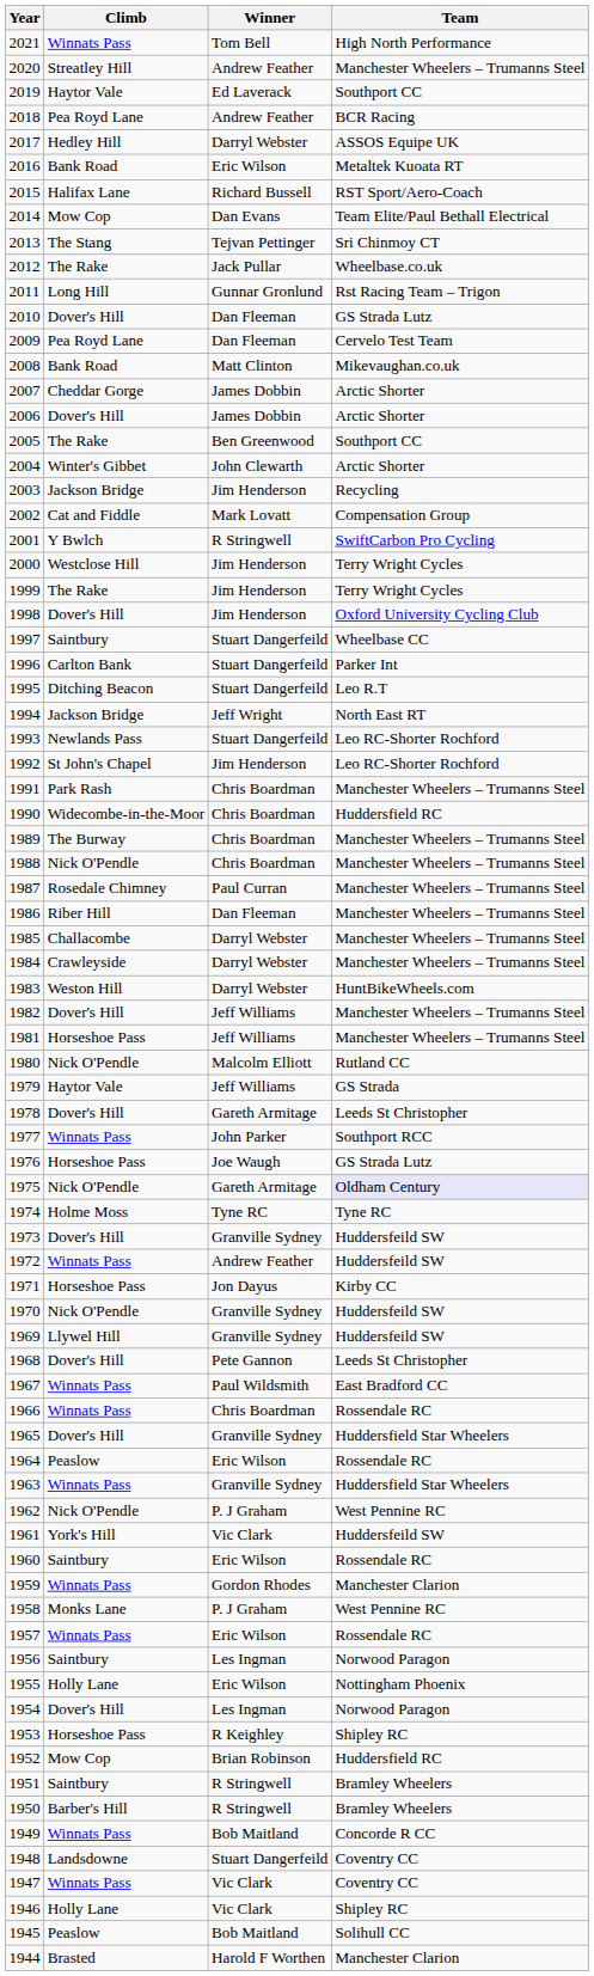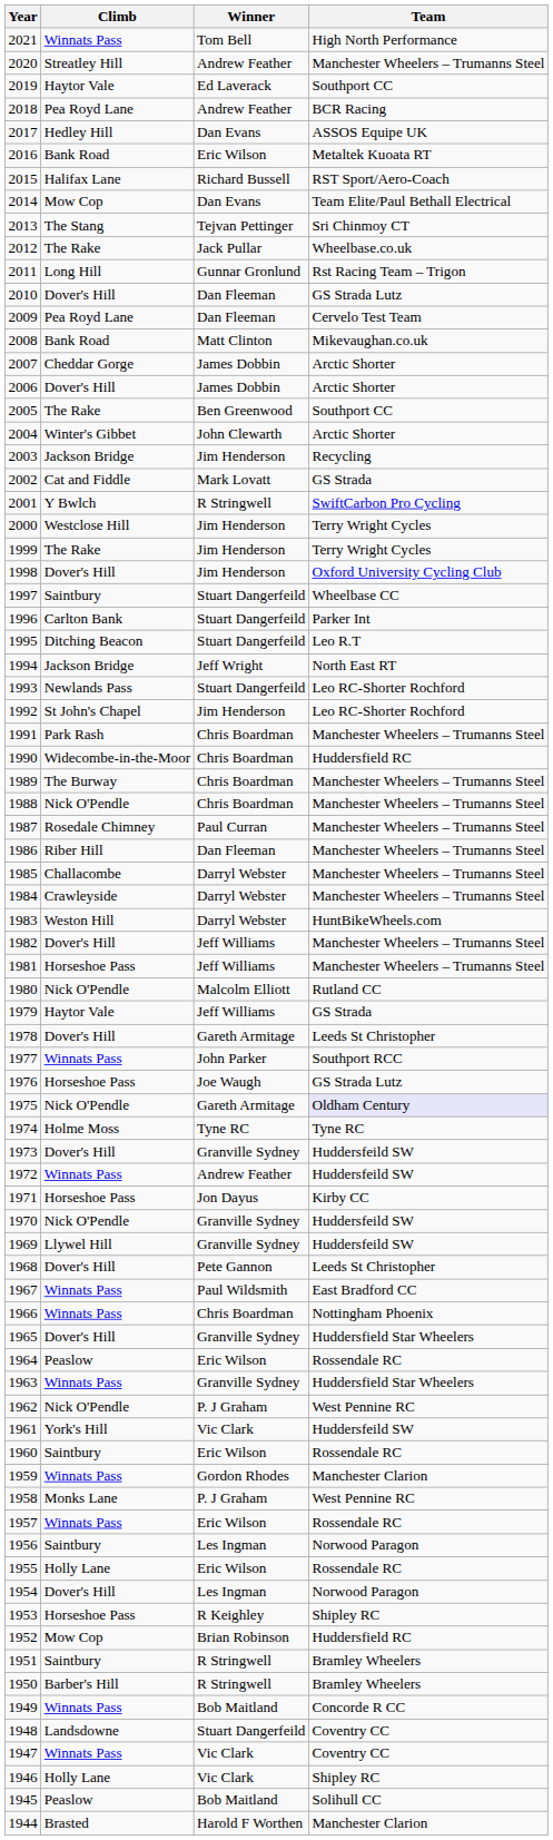 <table class="wikitable">
 <tr>
 <th>Year</th>
 <th>Climb</th>
 <th>Winner</th>
 <th>Team</th>
 </tr>
 <tr>
 <td>2021</td>
 <td><a href='#'>Winnats Pass</a></td>
 <td>Tom Bell</td>
 <td>High North Performance</td>
 </tr>
 <tr>
 <td>2020</td>
 <td>Streatley Hill</td>
 <td>Andrew Feather</td>
 <td>Manchester Wheelers – Trumanns Steel</td>
 </tr>
 <tr>
 <td>2019</td>
 <td>Haytor Vale</td>
 <td>Ed Laverack</td>
 <td>Southport CC</td>
 </tr>
 <tr>
 <td>2018</td>
 <td>Pea Royd Lane</td>
 <td>Andrew Feather</td>
 <td>BCR Racing</td>
 </tr>
 <tr>
 <td>2017</td>
 <td>Hedley Hill</td>
-<td>Darryl Webster</td>
+<td>Dan Evans</td>
 <td>ASSOS Equipe UK</td>
 </tr>
 <tr>
 <td>2016</td>
 <td>Bank Road</td>
 <td>Eric Wilson</td>
 <td>Metaltek Kuoata RT</td>
 </tr>
 <tr>
 <td>2015</td>
 <td>Halifax Lane</td>
 <td>Richard Bussell</td>
 <td>RST Sport/Aero-Coach</td>
 </tr>
 <tr>
 <td>2014</td>
 <td>Mow Cop</td>
 <td>Dan Evans</td>
 <td>Team Elite/Paul Bethall Electrical</td>
 </tr>
 <tr>
 <td>2013</td>
 <td>The Stang</td>
 <td>Tejvan Pettinger</td>
 <td>Sri Chinmoy CT</td>
 </tr>
 <tr>
 <td>2012</td>
 <td>The Rake</td>
 <td>Jack Pullar</td>
 <td>Wheelbase.co.uk</td>
 </tr>
 <tr>
 <td>2011</td>
 <td>Long Hill</td>
 <td>Gunnar Gronlund</td>
 <td>Rst Racing Team – Trigon</td>
 </tr>
 <tr>
 <td>2010</td>
 <td>Dover's Hill</td>
 <td>Dan Fleeman</td>
 <td>GS Strada Lutz</td>
 </tr>
 <tr>
 <td>2009</td>
 <td>Pea Royd Lane</td>
 <td>Dan Fleeman</td>
 <td>Cervelo Test Team</td>
 </tr>
 <tr>
 <td>2008</td>
 <td>Bank Road</td>
 <td>Matt Clinton</td>
 <td>Mikevaughan.co.uk</td>
 </tr>
 <tr>
 <td>2007</td>
 <td>Cheddar Gorge</td>
 <td>James Dobbin</td>
 <td>Arctic Shorter</td>
 </tr>
 <tr>
 <td>2006</td>
 <td>Dover's Hill</td>
 <td>James Dobbin</td>
 <td>Arctic Shorter</td>
 </tr>
 <tr>
 <td>2005</td>
 <td>The Rake</td>
 <td>Ben Greenwood</td>
 <td>Southport CC</td>
 </tr>
 <tr>
 <td>2004</td>
 <td>Winter's Gibbet</td>
 <td>John Clewarth</td>
 <td>Arctic Shorter</td>
 </tr>
 <tr>
 <td>2003</td>
 <td>Jackson Bridge</td>
 <td>Jim Henderson</td>
 <td>Recycling</td>
 </tr>
 <tr>
 <td>2002</td>
 <td>Cat and Fiddle</td>
 <td>Mark Lovatt</td>
-<td>Compensation Group</td>
+<td>GS Strada</td>
 </tr>
 <tr>
 <td>2001</td>
 <td>Y Bwlch</td>
 <td>R Stringwell</td>
 <td><a href='#'>SwiftCarbon Pro Cycling</a></td>
 </tr>
 <tr>
 <td>2000</td>
 <td>Westclose Hill</td>
 <td>Jim Henderson</td>
 <td>Terry Wright Cycles</td>
 </tr>
 <tr>
 <td>1999</td>
 <td>The Rake</td>
 <td>Jim Henderson</td>
 <td>Terry Wright Cycles</td>
 </tr>
 <tr>
 <td>1998</td>
 <td>Dover's Hill</td>
 <td>Jim Henderson</td>
 <td><a href='#'>Oxford University Cycling Club</a></td>
 </tr>
 <tr>
 <td>1997</td>
 <td>Saintbury</td>
 <td>Stuart Dangerfeild</td>
 <td>Wheelbase CC</td>
 </tr>
 <tr>
 <td>1996</td>
 <td>Carlton Bank</td>
 <td>Stuart Dangerfeild</td>
 <td>Parker Int</td>
 </tr>
 <tr>
 <td>1995</td>
 <td>Ditching Beacon</td>
 <td>Stuart Dangerfeild</td>
 <td>Leo R.T</td>
 </tr>
 <tr>
 <td>1994</td>
 <td>Jackson Bridge</td>
 <td>Jeff Wright</td>
 <td>North East RT</td>
 </tr>
 <tr>
 <td>1993</td>
 <td>Newlands Pass</td>
 <td>Stuart Dangerfeild</td>
 <td>Leo RC-Shorter Rochford</td>
 </tr>
 <tr>
 <td>1992</td>
 <td>St John's Chapel</td>
 <td>Jim Henderson</td>
 <td>Leo RC-Shorter Rochford</td>
 </tr>
 <tr>
 <td>1991</td>
 <td>Park Rash</td>
 <td>Chris Boardman</td>
 <td>Manchester Wheelers – Trumanns Steel</td>
 </tr>
 <tr>
 <td>1990</td>
 <td>Widecombe-in-the-Moor</td>
 <td>Chris Boardman</td>
 <td>Huddersfield RC</td>
 </tr>
 <tr>
 <td>1989</td>
 <td>The Burway</td>
 <td>Chris Boardman</td>
 <td>Manchester Wheelers – Trumanns Steel</td>
 </tr>
 <tr>
 <td>1988</td>
 <td>Nick O'Pendle</td>
 <td>Chris Boardman</td>
 <td>Manchester Wheelers – Trumanns Steel</td>
 </tr>
 <tr>
 <td>1987</td>
 <td>Rosedale Chimney</td>
 <td>Paul Curran</td>
 <td>Manchester Wheelers – Trumanns Steel</td>
 </tr>
 <tr>
 <td>1986</td>
 <td>Riber Hill</td>
 <td>Dan Fleeman</td>
 <td>Manchester Wheelers – Trumanns Steel</td>
 </tr>
 <tr>
 <td>1985</td>
 <td>Challacombe</td>
 <td>Darryl Webster</td>
 <td>Manchester Wheelers – Trumanns Steel</td>
 </tr>
 <tr>
 <td>1984</td>
 <td>Crawleyside</td>
 <td>Darryl Webster</td>
 <td>Manchester Wheelers – Trumanns Steel</td>
 </tr>
 <tr>
 <td>1983</td>
 <td>Weston Hill</td>
 <td>Darryl Webster</td>
 <td>HuntBikeWheels.com</td>
 </tr>
 <tr>
 <td>1982</td>
 <td>Dover's Hill</td>
 <td>Jeff Williams</td>
 <td>Manchester Wheelers – Trumanns Steel</td>
 </tr>
 <tr>
 <td>1981</td>
 <td>Horseshoe Pass</td>
 <td>Jeff Williams</td>
 <td>Manchester Wheelers – Trumanns Steel</td>
 </tr>
 <tr>
 <td>1980</td>
 <td>Nick O'Pendle</td>
 <td>Malcolm Elliott</td>
 <td>Rutland CC</td>
 </tr>
 <tr>
 <td>1979</td>
 <td>Haytor Vale</td>
 <td>Jeff Williams</td>
 <td>GS Strada</td>
 </tr>
 <tr>
 <td>1978</td>
 <td>Dover's Hill</td>
 <td>Gareth Armitage</td>
 <td>Leeds St Christopher</td>
 </tr>
 <tr>
 <td>1977</td>
 <td><a href='#'>Winnats Pass</a></td>
 <td>John Parker</td>
 <td>Southport RCC</td>
 </tr>
 <tr>
 <td>1976</td>
 <td>Horseshoe Pass</td>
 <td>Joe Waugh</td>
 <td>GS Strada Lutz</td>
 </tr>
 <tr>
 <td>1975</td>
 <td>Nick O'Pendle</td>
 <td>Gareth Armitage</td>
 <td style="background: lavender;">Oldham Century</td>
 </tr>
 <tr>
 <td>1974</td>
 <td>Holme Moss</td>
 <td>Tyne RC</td>
 <td>Tyne RC</td>
 </tr>
 <tr>
 <td>1973</td>
 <td>Dover's Hill</td>
 <td>Granville Sydney</td>
 <td>Huddersfeild SW</td>
 </tr>
 <tr>
 <td>1972</td>
 <td><a href='#'>Winnats Pass</a></td>
 <td>Andrew Feather</td>
 <td>Huddersfeild SW</td>
 </tr>
 <tr>
 <td>1971</td>
 <td>Horseshoe Pass</td>
 <td>Jon Dayus</td>
 <td>Kirby CC</td>
 </tr>
 <tr>
 <td>1970</td>
 <td>Nick O'Pendle</td>
 <td>Granville Sydney</td>
 <td>Huddersfeild SW</td>
 </tr>
 <tr>
 <td>1969</td>
 <td>Llywel Hill</td>
 <td>Granville Sydney</td>
 <td>Huddersfeild SW</td>
 </tr>
 <tr>
 <td>1968</td>
 <td>Dover's Hill</td>
 <td>Pete Gannon</td>
 <td>Leeds St Christopher</td>
 </tr>
 <tr>
 <td>1967</td>
 <td><a href='#'>Winnats Pass</a></td>
 <td>Paul Wildsmith</td>
 <td>East Bradford CC</td>
 </tr>
 <tr>
 <td>1966</td>
 <td><a href='#'>Winnats Pass</a></td>
 <td>Chris Boardman</td>
-<td>Rossendale RC</td>
+<td>Nottingham Phoenix</td>
 </tr>
 <tr>
 <td>1965</td>
 <td>Dover's Hill</td>
 <td>Granville Sydney</td>
 <td>Huddersfield Star Wheelers</td>
 </tr>
 <tr>
 <td>1964</td>
 <td>Peaslow</td>
 <td>Eric Wilson</td>
 <td>Rossendale RC</td>
 </tr>
 <tr>
 <td>1963</td>
 <td><a href='#'>Winnats Pass</a></td>
 <td>Granville Sydney</td>
 <td>Huddersfield Star Wheelers</td>
 </tr>
 <tr>
 <td>1962</td>
 <td>Nick O'Pendle</td>
 <td>P. J Graham</td>
 <td>West Pennine RC</td>
 </tr>
 <tr>
 <td>1961</td>
 <td>York's Hill</td>
 <td>Vic Clark</td>
 <td>Huddersfeild SW</td>
 </tr>
 <tr>
 <td>1960</td>
 <td>Saintbury</td>
 <td>Eric Wilson</td>
 <td>Rossendale RC</td>
 </tr>
 <tr>
 <td>1959</td>
 <td><a href='#'>Winnats Pass</a></td>
 <td>Gordon Rhodes</td>
 <td>Manchester Clarion</td>
 </tr>
 <tr>
 <td>1958</td>
 <td>Monks Lane</td>
 <td>P. J Graham</td>
 <td>West Pennine RC</td>
 </tr>
 <tr>
 <td>1957</td>
 <td><a href='#'>Winnats Pass</a></td>
 <td>Eric Wilson</td>
 <td>Rossendale RC</td>
 </tr>
 <tr>
 <td>1956</td>
 <td>Saintbury</td>
 <td>Les Ingman</td>
 <td>Norwood Paragon</td>
 </tr>
 <tr>
 <td>1955</td>
 <td>Holly Lane</td>
 <td>Eric Wilson</td>
-<td>Nottingham Phoenix</td>
+<td>Rossendale RC</td>
 </tr>
 <tr>
 <td>1954</td>
 <td>Dover's Hill</td>
 <td>Les Ingman</td>
 <td>Norwood Paragon</td>
 </tr>
 <tr>
 <td>1953</td>
 <td>Horseshoe Pass</td>
 <td>R Keighley</td>
 <td>Shipley RC</td>
 </tr>
 <tr>
 <td>1952</td>
 <td>Mow Cop</td>
 <td>Brian Robinson</td>
 <td>Huddersfield RC</td>
 </tr>
 <tr>
 <td>1951</td>
 <td>Saintbury</td>
 <td>R Stringwell</td>
 <td>Bramley Wheelers</td>
 </tr>
 <tr>
 <td>1950</td>
 <td>Barber's Hill</td>
 <td>R Stringwell</td>
 <td>Bramley Wheelers</td>
 </tr>
 <tr>
 <td>1949</td>
 <td><a href='#'>Winnats Pass</a></td>
 <td>Bob Maitland</td>
 <td>Concorde R CC</td>
 </tr>
 <tr>
 <td>1948</td>
 <td>Landsdowne</td>
 <td>Stuart Dangerfeild</td>
 <td>Coventry CC</td>
 </tr>
 <tr>
 <td>1947</td>
 <td><a href='#'>Winnats Pass</a></td>
 <td>Vic Clark</td>
 <td>Coventry CC</td>
 </tr>
 <tr>
 <td>1946</td>
 <td>Holly Lane</td>
 <td>Vic Clark</td>
 <td>Shipley RC</td>
 </tr>
 <tr>
 <td>1945</td>
 <td>Peaslow</td>
 <td>Bob Maitland</td>
 <td>Solihull CC</td>
 </tr>
 <tr>
 <td>1944</td>
 <td>Brasted</td>
 <td>Harold F Worthen</td>
 <td>Manchester Clarion</td>
 </tr>
 </table>
